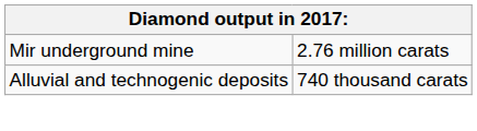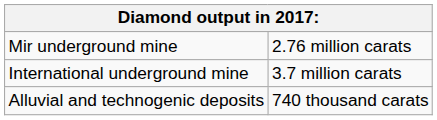 <table class="wikitable">
 <tr>
 <th colspan="2">Diamond output in 2017:</th>
 </tr>
 <tr>
 <td>Mir underground mine</td>
 <td>2.76 million carats</td>
 </tr>
 <tr>
+<td>International underground mine</td>
+<td>3.7 million carats</td>
+</tr>
+<tr>
 <td>Alluvial and technogenic deposits</td>
 <td>740 thousand carats</td>
 </tr>
 </table>
